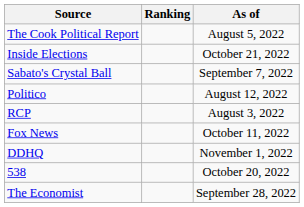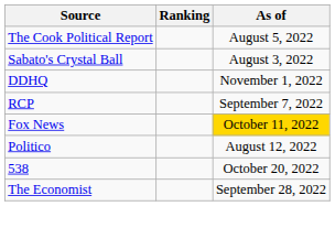 <table class="wikitable" style="text-align:center">
 <tr>
 <th>Source</th>
 <th>Ranking</th>
 <th>As of</th>
 </tr>
 <tr>
 <td align=left><a href='#'>The Cook Political Report</a></td>
 <td></td>
 <td>August 5, 2022</td>
 </tr>
 <tr>
-<td align=left><a href='#'>Inside Elections</a></td>
+<td align=left><a href='#'>Sabato's Crystal Ball</a></td>
 <td></td>
-<td>October 21, 2022</td>
+<td>August 3, 2022</td>
 </tr>
 <tr>
-<td align=left><a href='#'>Sabato's Crystal Ball</a></td>
+<td align="left"><a href='#'>DDHQ</a></td>
+<td></td>
+<td>November 1, 2022</td>
+</tr>
+<tr>
+<td align="left"><a href='#'>RCP</a></td>
 <td></td>
 <td>September 7, 2022</td>
+</tr>
+<tr>
+<td align=left><a href='#'>Fox News</a></td>
+<td></td>
+<td style="background: gold;">October 11, 2022</td>
 </tr>
 <tr>
 <td align="left"><a href='#'>Politico</a></td>
 <td></td>
 <td>August 12, 2022</td>
-</tr>
-<tr>
-<td align="left"><a href='#'>RCP</a></td>
-<td></td>
-<td>August 3, 2022</td>
-</tr>
-<tr>
-<td align=left><a href='#'>Fox News</a></td>
-<td></td>
-<td>October 11, 2022</td>
-</tr>
-<tr>
-<td align="left"><a href='#'>DDHQ</a></td>
-<td></td>
-<td>November 1, 2022</td>
 </tr>
 <tr>
 <td align="left"><a href='#'>538</a></td>
 <td></td>
 <td>October 20, 2022</td>
 </tr>
 <tr>
 <td align="left"><a href='#'>The Economist</a></td>
 <td></td>
 <td>September 28, 2022</td>
 </tr>
 </table>
